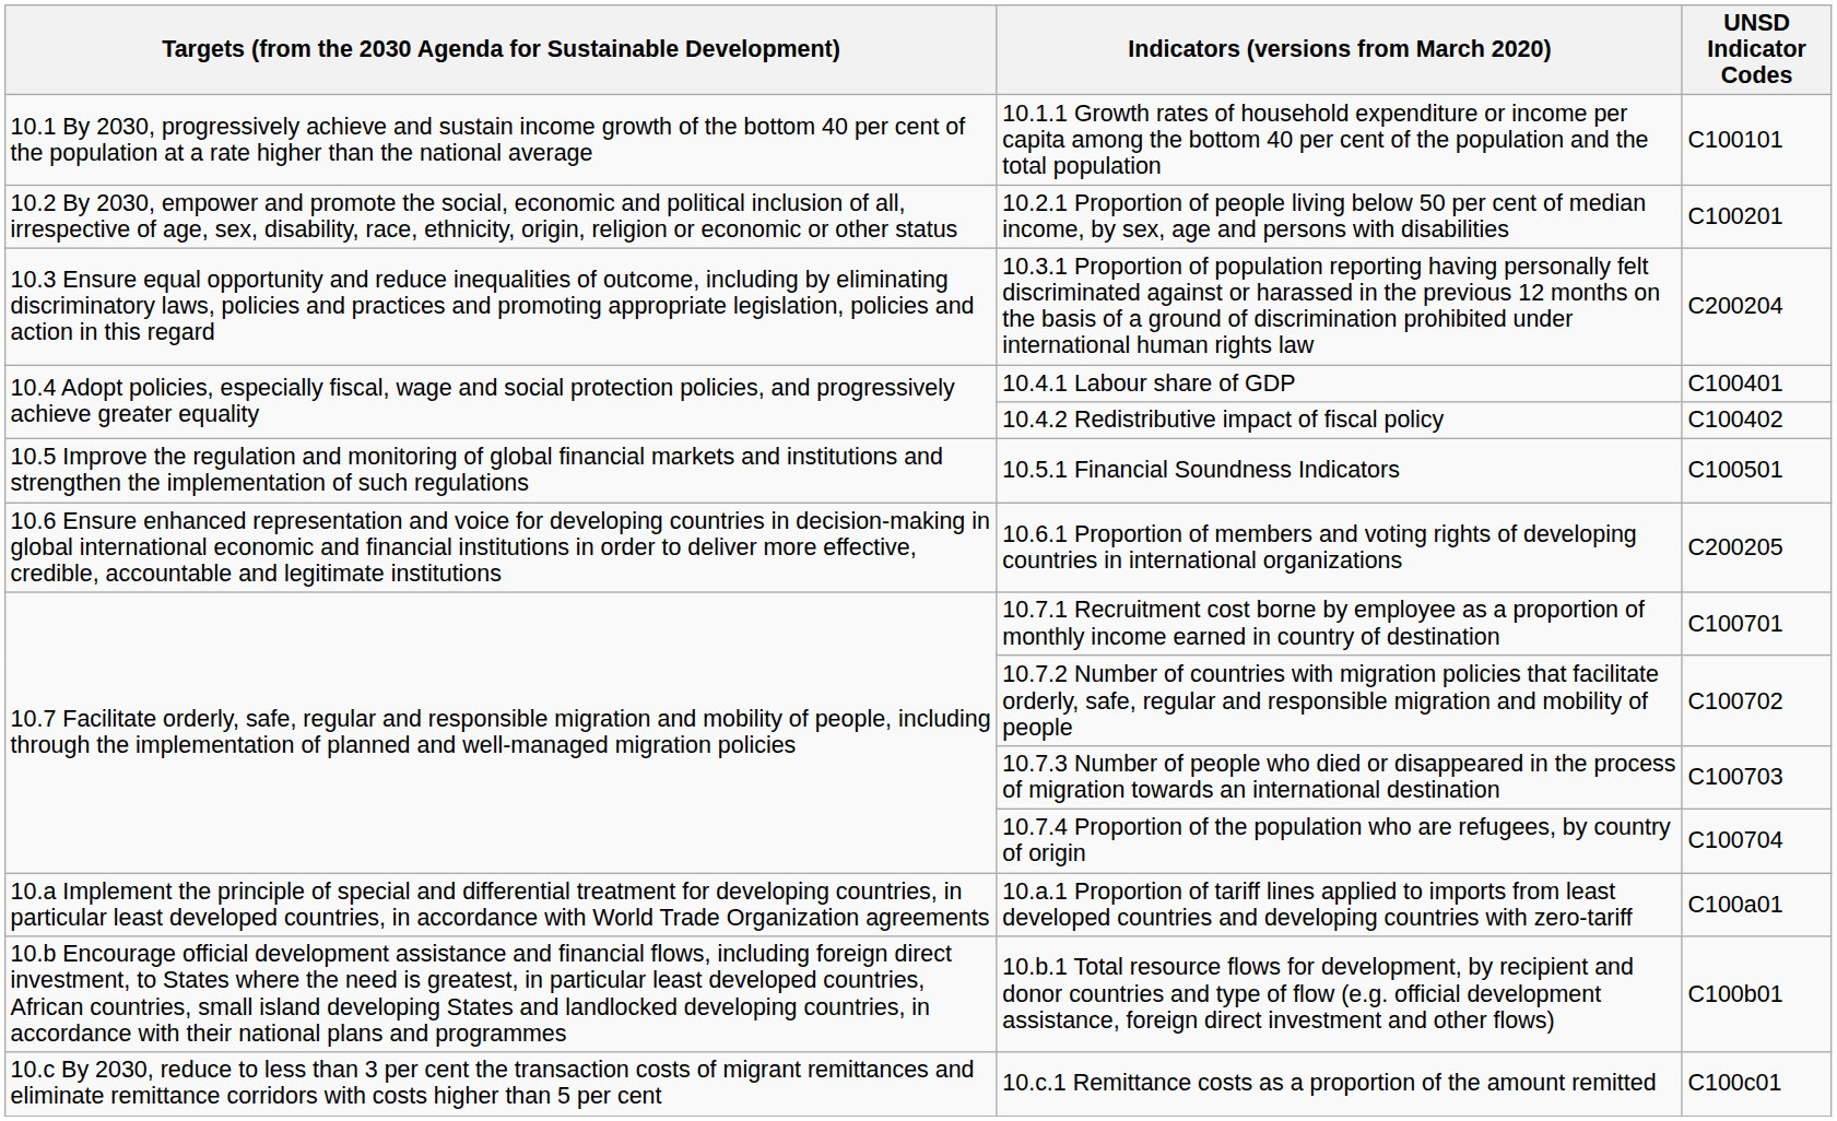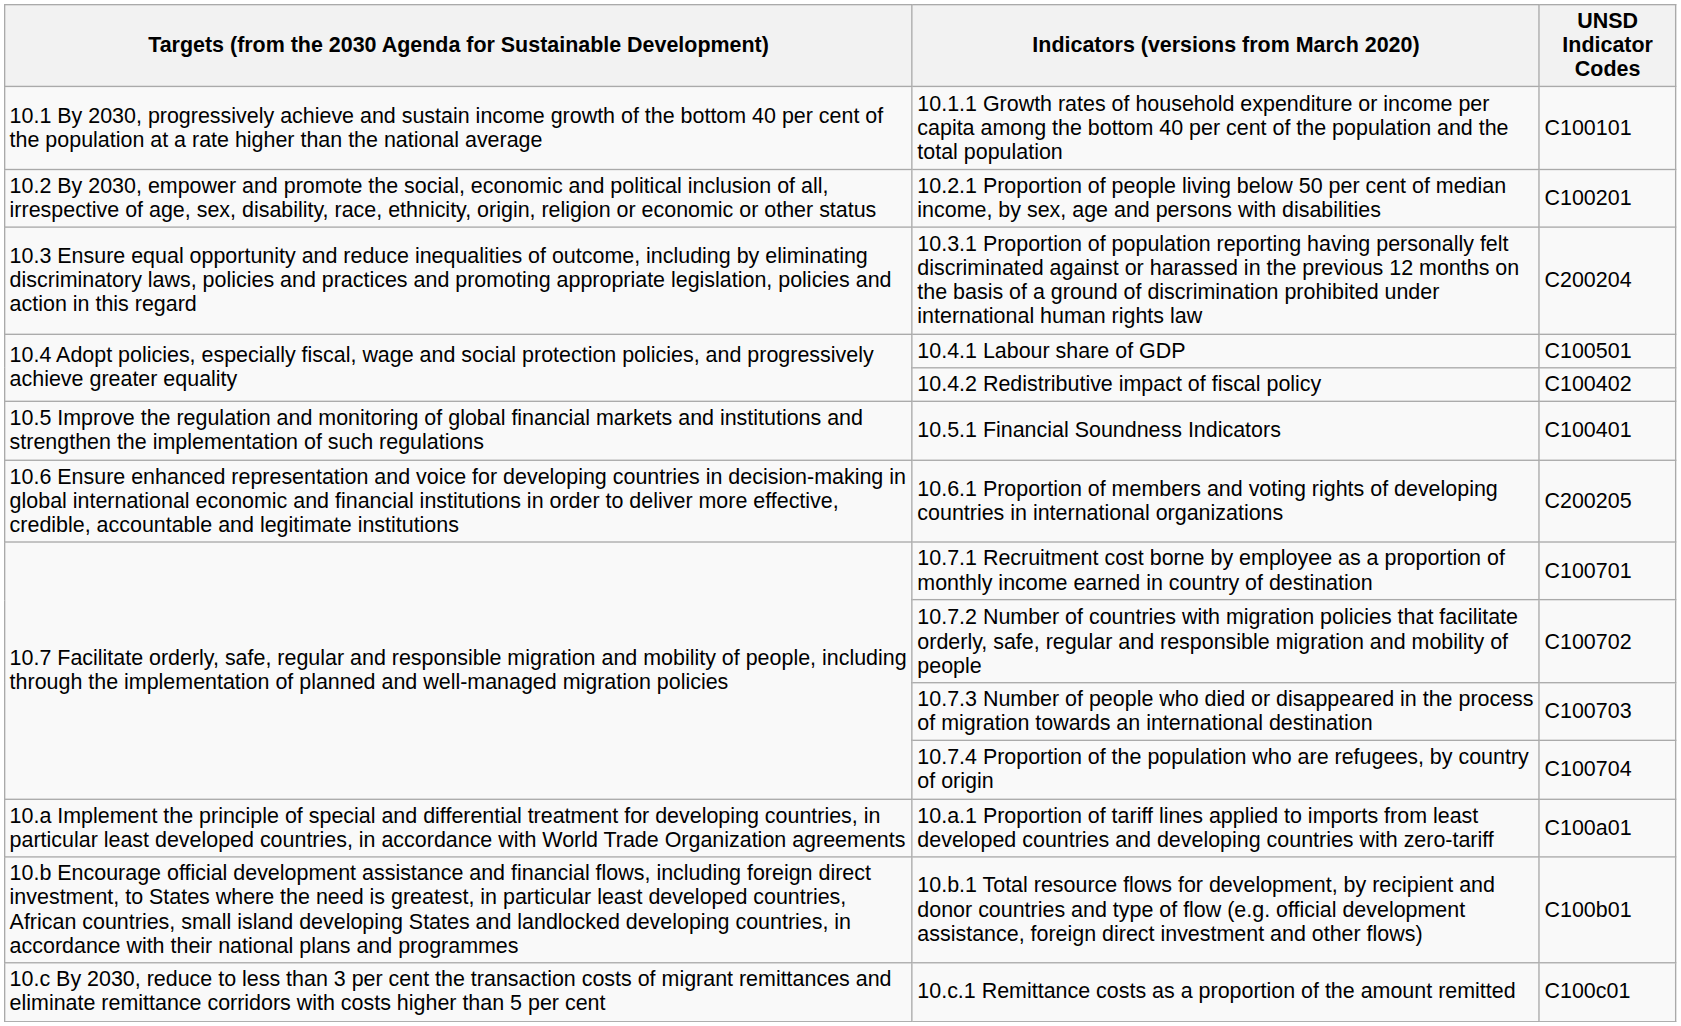 <table class="wikitable">
 <tr>
 <th>Targets (from the 2030 Agenda for Sustainable Development)</th>
 <th>Indicators (versions from March 2020)</th>
 <th>UNSD Indicator Codes </th>
 </tr>
 <tr>
 <td>10.1 By 2030, progressively achieve and sustain income growth of the bottom 40 per cent of the population at a rate higher than the national average</td>
 <td>10.1.1 Growth rates of household expenditure or income per capita among the bottom 40 per cent of the population and the total population</td>
 <td>C100101</td>
 </tr>
 <tr>
 <td>10.2 By 2030, empower and promote the social, economic and political inclusion of all, irrespective of age, sex, disability, race, ethnicity, origin, religion or economic or other status</td>
 <td>10.2.1 Proportion of people living below 50 per cent of median income, by sex, age and persons with disabilities</td>
 <td>C100201</td>
 </tr>
 <tr>
 <td>10.3 Ensure equal opportunity and reduce inequalities of outcome, including by eliminating discriminatory laws, policies and practices and promoting appropriate legislation, policies and action in this regard</td>
 <td>10.3.1 Proportion of population reporting having personally felt discriminated against or harassed in the previous 12 months on the basis of a ground of discrimination prohibited under international human rights law</td>
 <td>C200204</td>
 </tr>
 <tr>
 <td colspan="1" rowspan="2">10.4 Adopt policies, especially fiscal, wage and social protection policies, and progressively achieve greater equality</td>
 <td>10.4.1 Labour share of GDP</td>
-<td>C100401</td>
+<td>C100501</td>
 </tr>
 <tr>
 <td>10.4.2 Redistributive impact of fiscal policy</td>
 <td>C100402</td>
 </tr>
 <tr>
 <td>10.5 Improve the regulation and monitoring of global financial markets and institutions and strengthen the implementation of such regulations</td>
 <td>10.5.1 Financial Soundness Indicators</td>
-<td>C100501</td>
+<td>C100401</td>
 </tr>
 <tr>
 <td>10.6 Ensure enhanced representation and voice for developing countries in decision-making in global international economic and financial institutions in order to deliver more effective, credible, accountable and legitimate institutions</td>
 <td>10.6.1 Proportion of members and voting rights of developing countries in international organizations</td>
 <td>C200205</td>
 </tr>
 <tr>
 <td colspan="1" rowspan="4">10.7 Facilitate orderly, safe, regular and responsible migration and mobility of people, including through the implementation of planned and well-managed migration policies</td>
 <td>10.7.1 Recruitment cost borne by employee as a proportion of monthly income earned in country of destination</td>
 <td>C100701</td>
 </tr>
 <tr>
 <td>10.7.2 Number of countries with migration policies that facilitate orderly, safe, regular and responsible migration and mobility of people</td>
 <td>C100702</td>
 </tr>
 <tr>
 <td>10.7.3 Number of people who died or disappeared in the process of migration towards an international destination</td>
 <td>C100703</td>
 </tr>
 <tr>
 <td>10.7.4 Proportion of the population who are refugees, by country of origin</td>
 <td>C100704</td>
 </tr>
 <tr>
 <td>10.a Implement the principle of special and differential treatment for developing countries, in particular least developed countries, in accordance with World Trade Organization agreements</td>
 <td>10.a.1 Proportion of tariff lines applied to imports from least developed countries and developing countries with zero-tariff</td>
 <td>C100a01</td>
 </tr>
 <tr>
 <td>10.b Encourage official development assistance and financial flows, including foreign direct investment, to States where the need is greatest, in particular least developed countries, African countries, small island developing States and landlocked developing countries, in accordance with their national plans and programmes</td>
 <td>10.b.1 Total resource flows for development, by recipient and donor countries and type of flow (e.g. official development assistance, foreign direct investment and other flows)</td>
 <td>C100b01</td>
 </tr>
 <tr>
 <td>10.c By 2030, reduce to less than 3 per cent the transaction costs of migrant remittances and eliminate remittance corridors with costs higher than 5 per cent</td>
 <td>10.c.1 Remittance costs as a proportion of the amount remitted</td>
 <td>C100c01</td>
 </tr>
 </table>
